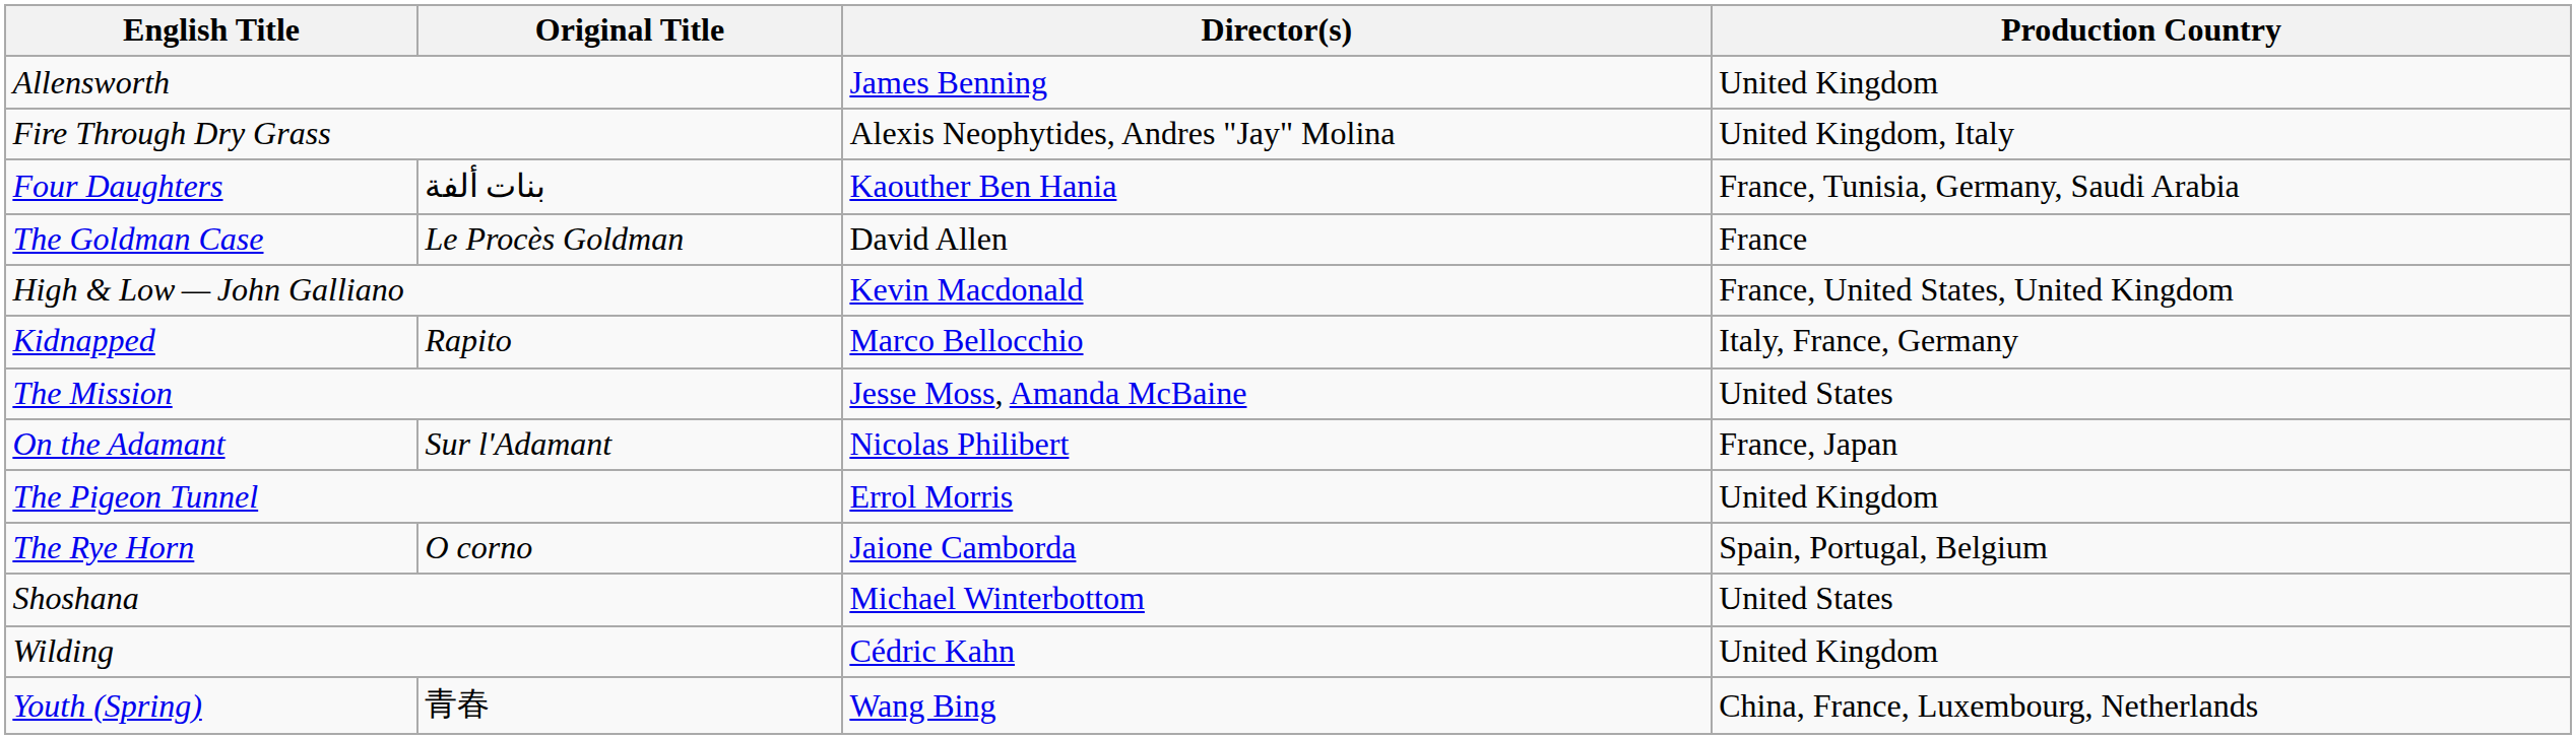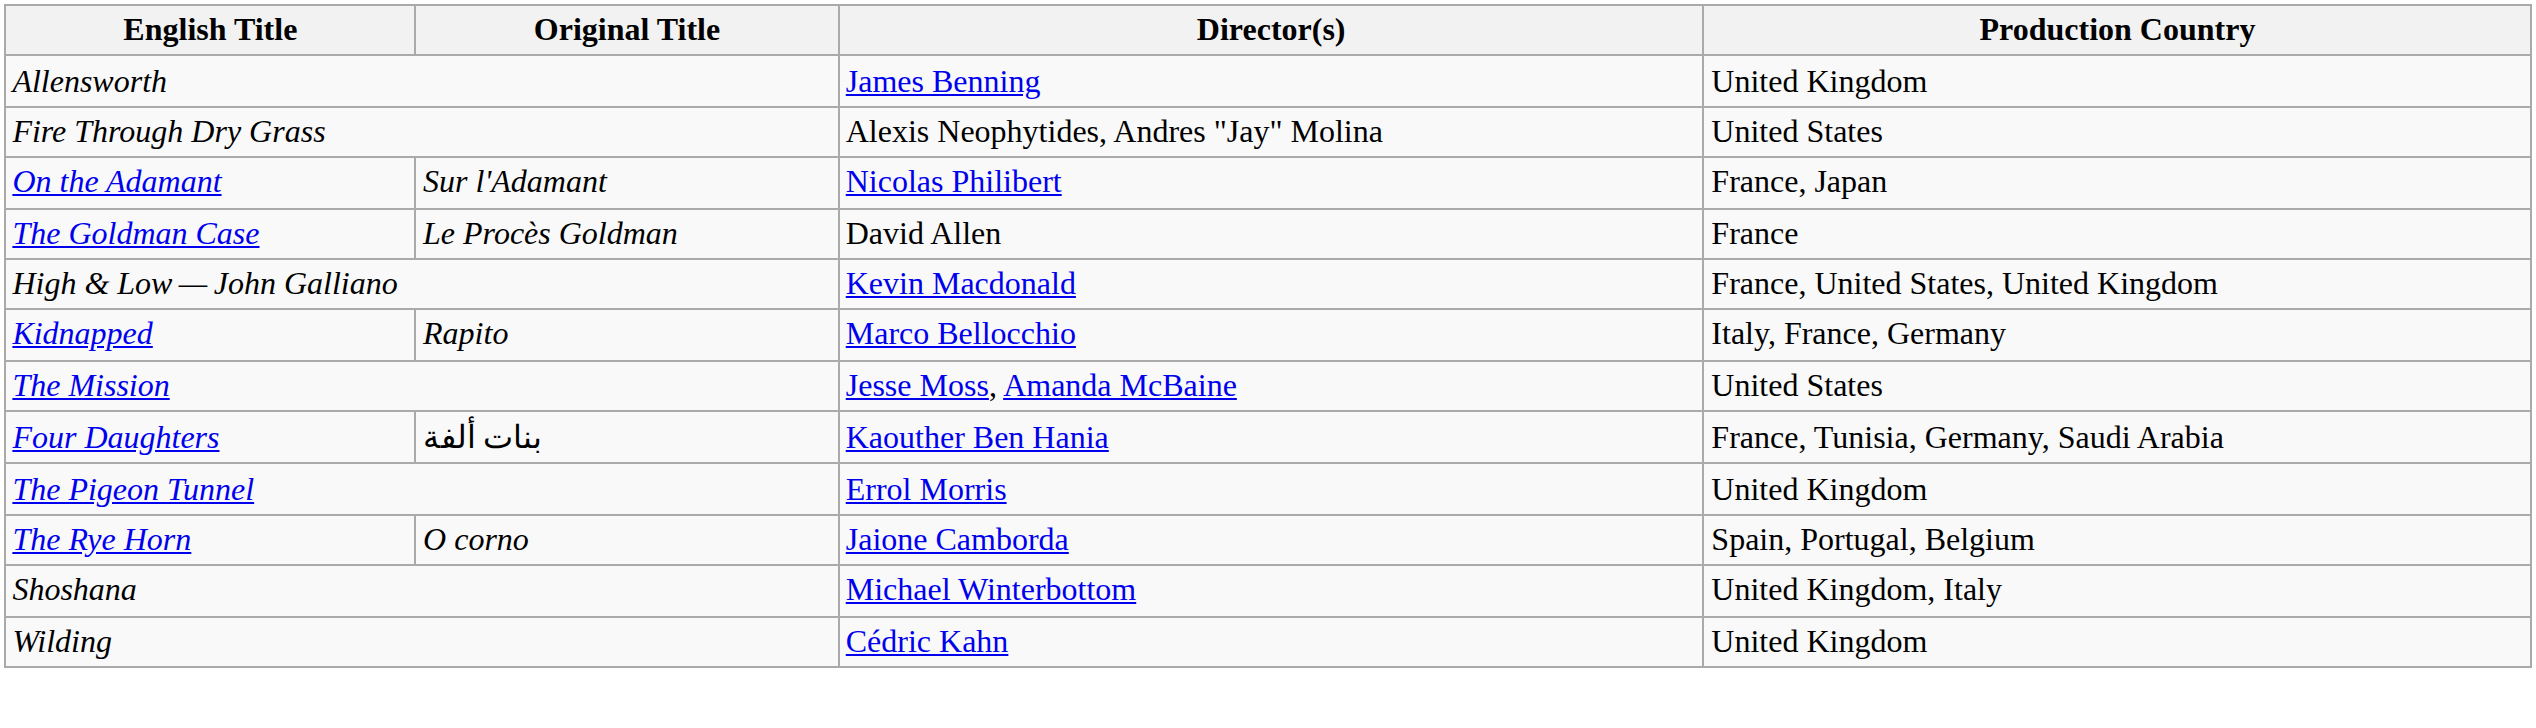 <table class="wikitable" style="width:100%; margin-bottom:4px">
 <tr>
 <th>English Title</th>
 <th>Original Title</th>
 <th>Director(s)</th>
 <th>Production Country</th>
 </tr>
 <tr>
 <td colspan="2"><em>Allensworth</em></td>
 <td><a href='#'>James Benning</a></td>
 <td>United Kingdom</td>
 </tr>
 <tr>
 <td colspan="2"><em>Fire Through Dry Grass</em></td>
 <td>Alexis Neophytides, Andres "Jay" Molina</td>
-<td>United Kingdom, Italy</td>
+<td>United States</td>
 </tr>
 <tr>
-<td><em><a href='#'>Four Daughters</a></em></td>
-<td>بنات ألفة</td>
-<td><a href='#'>Kaouther Ben Hania</a></td>
-<td>France, Tunisia, Germany, Saudi Arabia</td>
+<td><em><a href='#'>On the Adamant</a></em></td>
+<td><em>Sur l'Adamant</em></td>
+<td><a href='#'>Nicolas Philibert</a></td>
+<td>France, Japan</td>
 </tr>
 <tr>
 <td><em><a href='#'>The Goldman Case</a></em></td>
 <td><em>Le Procès Goldman</em></td>
 <td>David Allen</td>
 <td>France</td>
 </tr>
 <tr>
 <td colspan="2"><em>High & Low — John Galliano</em></td>
 <td><a href='#'>Kevin Macdonald</a></td>
 <td>France, United States, United Kingdom</td>
 </tr>
 <tr>
 <td><em><a href='#'>Kidnapped</a></em></td>
 <td><em>Rapito</em></td>
 <td><a href='#'>Marco Bellocchio</a></td>
 <td>Italy, France, Germany</td>
 </tr>
 <tr>
 <td colspan="2"><em><a href='#'>The Mission</a></em></td>
 <td><a href='#'>Jesse Moss</a>, <a href='#'>Amanda McBaine</a></td>
 <td>United States</td>
 </tr>
 <tr>
-<td><em><a href='#'>On the Adamant</a></em></td>
-<td><em>Sur l'Adamant</em></td>
-<td><a href='#'>Nicolas Philibert</a></td>
-<td>France, Japan</td>
+<td><em><a href='#'>Four Daughters</a></em></td>
+<td>بنات ألفة</td>
+<td><a href='#'>Kaouther Ben Hania</a></td>
+<td>France, Tunisia, Germany, Saudi Arabia</td>
 </tr>
 <tr>
 <td colspan="2"><em><a href='#'>The Pigeon Tunnel</a></em></td>
 <td><a href='#'>Errol Morris</a></td>
 <td>United Kingdom</td>
 </tr>
 <tr>
 <td><em><a href='#'>The Rye Horn</a></em></td>
 <td><em>O corno</em></td>
 <td><a href='#'>Jaione Camborda</a></td>
 <td>Spain, Portugal, Belgium</td>
 </tr>
 <tr>
 <td colspan="2"><em>Shoshana</em></td>
 <td><a href='#'>Michael Winterbottom</a></td>
-<td>United States</td>
+<td>United Kingdom, Italy</td>
 </tr>
 <tr>
 <td colspan="2"><em>Wilding</em></td>
 <td><a href='#'>Cédric Kahn</a></td>
 <td>United Kingdom</td>
 </tr>
-<tr>
-<td><em><a href='#'>Youth (Spring)</a></em></td>
-<td>青春</td>
-<td><a href='#'>Wang Bing</a></td>
-<td>China, France, Luxembourg, Netherlands</td>
-</tr>
 </table>
